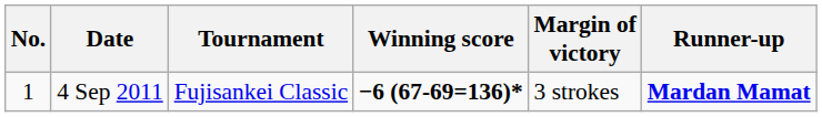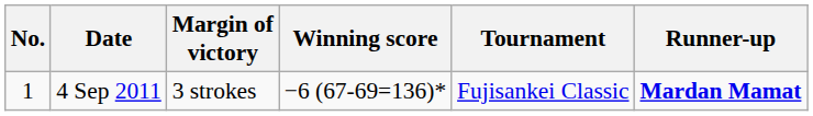 <table class="wikitable" style="font-size:95%;">
 <tr>
 <th>No.</th>
 <th>Date</th>
+<th>Margin of<br>victory</th>
+<th>Winning score</th>
 <th>Tournament</th>
-<th>Winning score</th>
-<th>Margin of<br>victory</th>
 <th>Runner-up</th>
 </tr>
 <tr>
 <td align=center>1</td>
 <td align=right>4 Sep <a href='#'>2011</a></td>
+<td>3 strokes</td>
+<td>−6 (67-69=136)*</td>
 <td><a href='#'>Fujisankei Classic</a></td>
-<td><strong>−6 (67-69=136)*</strong></td>
-<td>3 strokes</td>
 <td><strong> <a href='#'>Mardan Mamat</a></strong></td>
 </tr>
 </table>
